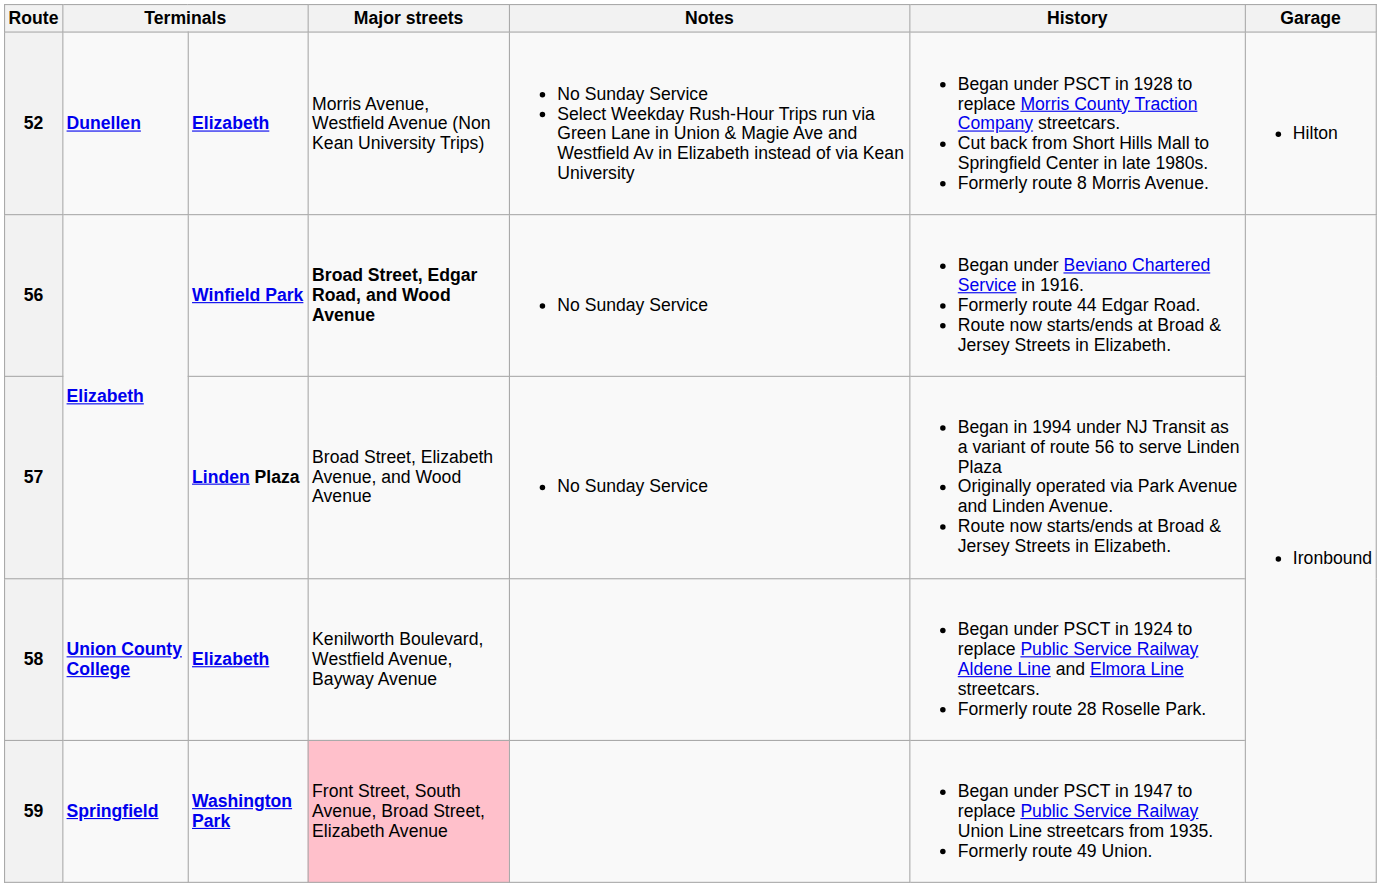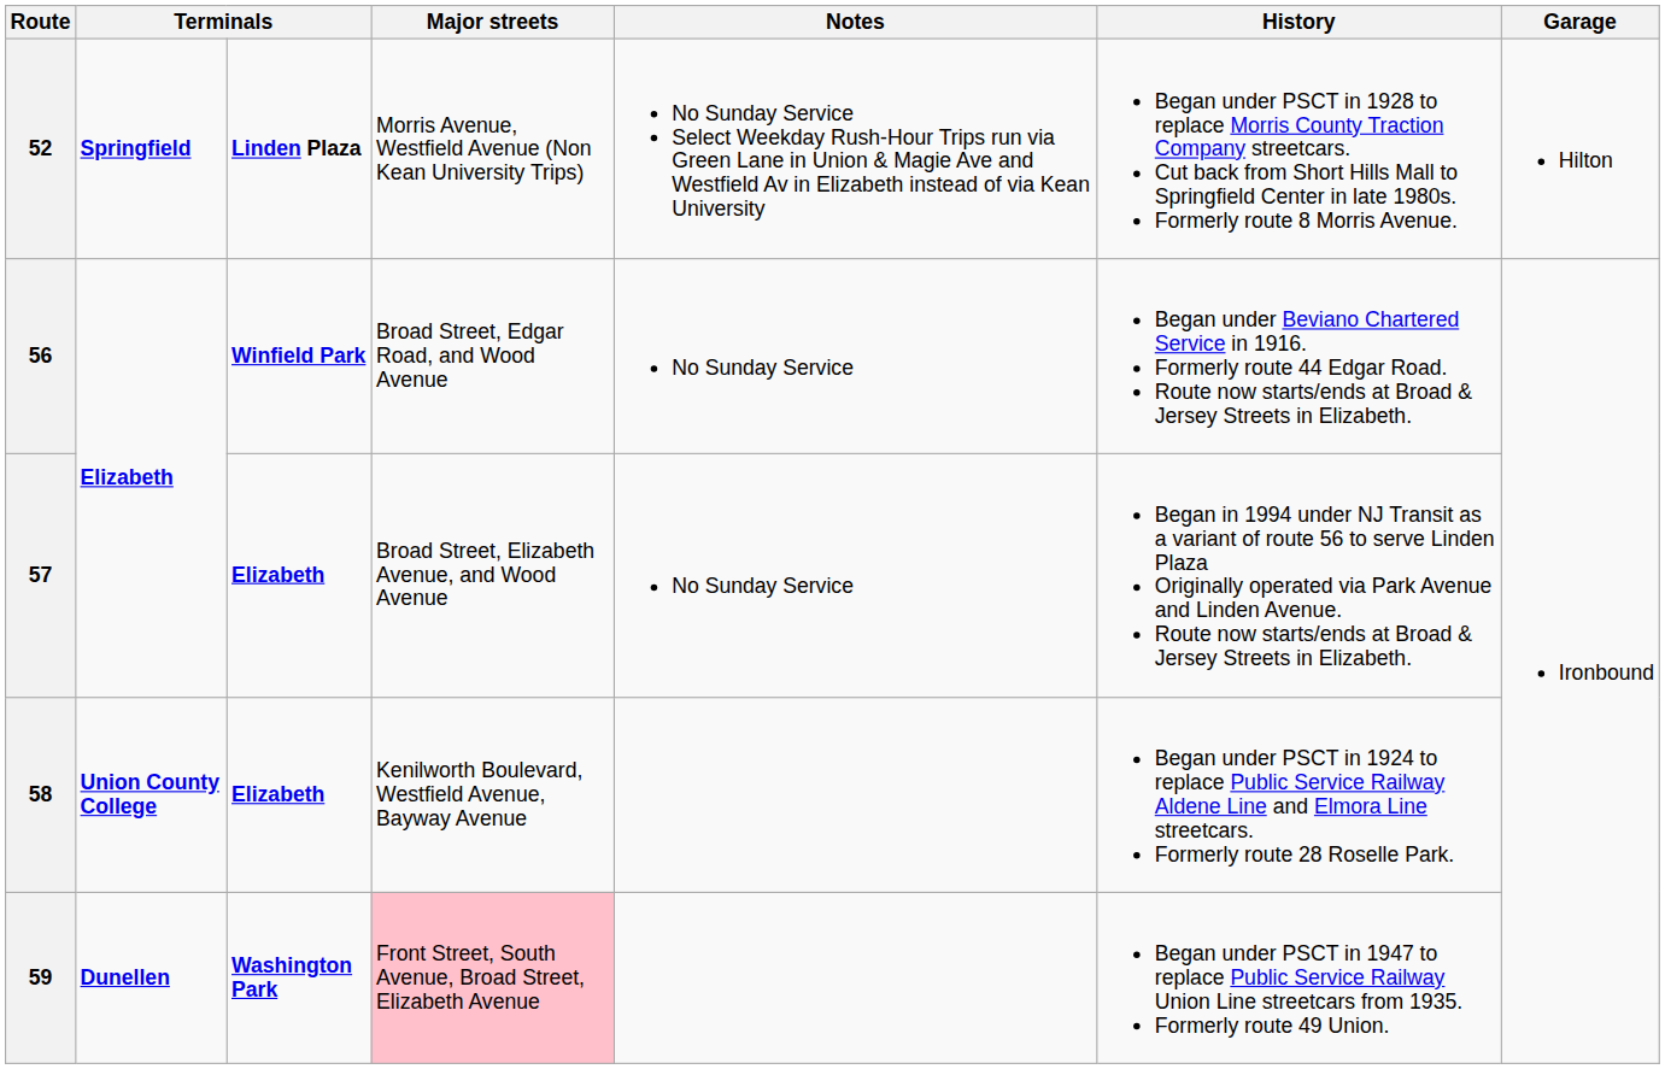 <table class=wikitable>
 <tr>
 <th>Route</th>
 <th colspan=2>Terminals</th>
 <th>Major streets</th>
 <th>Notes</th>
 <th>History</th>
 <th>Garage</th>
 </tr>
 <tr>
 <th>52</th>
-<td><strong><a href='#'>Dunellen</a></strong></td>
-<td><strong><a href='#'>Elizabeth</a></strong></td>
+<td><strong><a href='#'>Springfield</a></strong></td>
+<td><strong><a href='#'>Linden</a> Plaza</strong></td>
 <td>Morris Avenue, Westfield Avenue (Non Kean University Trips)</td>
 <td><br><ul><li>No Sunday Service</li><li>Select Weekday Rush-Hour Trips run via Green Lane in Union & Magie Ave and Westfield Av in Elizabeth instead of via Kean University</li></ul></td>
 <td><br><ul><li>Began under PSCT in 1928 to replace <a href='#'>Morris County Traction Company</a> streetcars.</li><li>Cut back from Short Hills Mall to Springfield Center in late 1980s.</li><li>Formerly route 8 Morris Avenue.</li></ul></td>
 <td><br><ul><li>Hilton</li></ul></td>
 </tr>
 <tr>
 <th>56</th>
 <td rowspan="2"><strong><a href='#'>Elizabeth</a></strong></td>
 <td><strong><a href='#'>Winfield Park</a></strong></td>
-<td><strong>Broad Street, Edgar Road, and Wood Avenue</strong></td>
+<td>Broad Street, Edgar Road, and Wood Avenue</td>
 <td><br><ul><li>No Sunday Service</li></ul></td>
 <td><br><ul><li>Began under <a href='#'>Beviano Chartered Service</a> in 1916.</li><li>Formerly route 44 Edgar Road.</li><li>Route now starts/ends at Broad & Jersey Streets in Elizabeth.</li></ul></td>
 <td rowspan="4"><br><ul><li>Ironbound</li></ul></td>
 </tr>
 <tr>
 <th>57</th>
-<td><strong><a href='#'>Linden</a> Plaza</strong></td>
+<td><strong><a href='#'>Elizabeth</a></strong></td>
 <td>Broad Street, Elizabeth Avenue, and Wood Avenue</td>
 <td><br><ul><li>No Sunday Service</li></ul></td>
 <td><br><ul><li>Began in 1994 under NJ Transit as a variant of route 56 to serve Linden Plaza</li><li>Originally operated via Park Avenue and Linden Avenue.</li><li>Route now starts/ends at Broad & Jersey Streets in Elizabeth.</li></ul></td>
 </tr>
 <tr>
 <th>58</th>
 <td><strong><a href='#'>Union County College</a></strong></td>
 <td><strong><a href='#'>Elizabeth</a></strong></td>
 <td>Kenilworth Boulevard, Westfield Avenue, Bayway Avenue</td>
 <td></td>
 <td><br><ul><li>Began under PSCT in 1924 to replace <a href='#'>Public Service Railway</a> <a href='#'>Aldene Line</a> and <a href='#'>Elmora Line</a> streetcars.</li><li>Formerly route 28 Roselle Park.</li></ul></td>
 </tr>
 <tr>
 <th>59</th>
-<td><strong><a href='#'>Springfield</a></strong></td>
+<td><strong><a href='#'>Dunellen</a></strong></td>
 <td><strong><a href='#'>Washington Park</a></strong></td>
 <td style="background: pink;">Front Street, South Avenue, Broad Street, Elizabeth Avenue</td>
 <td></td>
 <td><br><ul><li>Began under PSCT in 1947 to replace <a href='#'>Public Service Railway</a> Union Line streetcars from 1935.</li><li>Formerly route 49 Union.</li></ul></td>
 </tr>
 </table>
